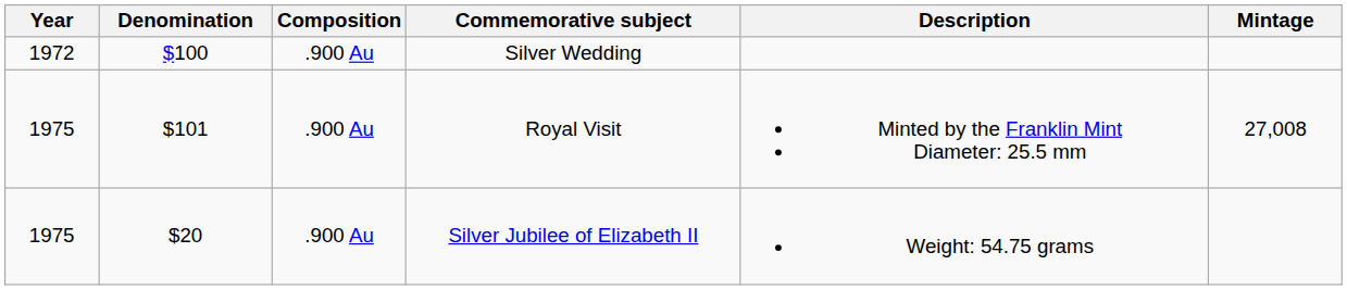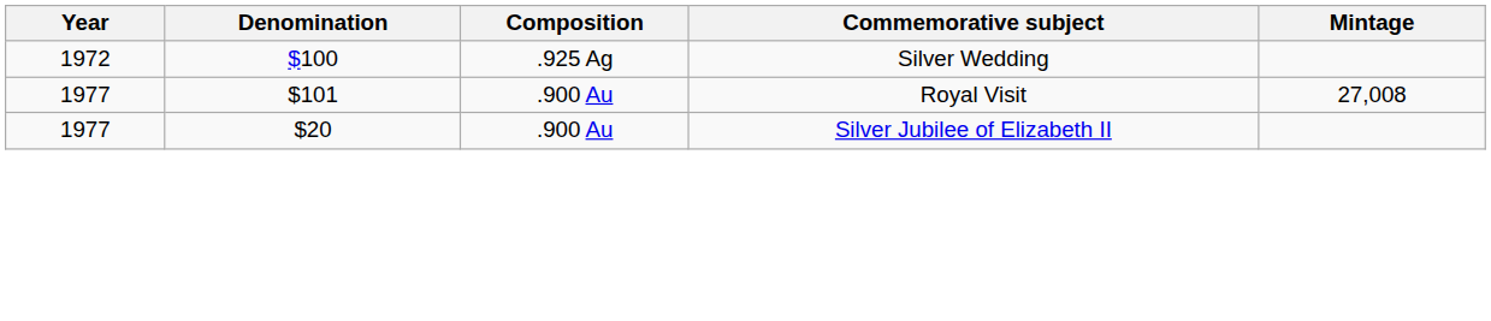 <table class="wikitable sortable">
 <tr align="center">
 <th width="7%">Year</th>
 <th width="13%">Denomination</th>
 <th width="10%">Composition</th>
 <th width="25%">Commemorative subject</th>
-<th width="35%">Description</th>
 <th width="10%">Mintage</th>
 </tr>
 <tr align="center">
 <td>1972</td>
 <td><a href='#'>$</a>100</td>
-<td>.900 <a href='#'>Au</a></td>
+<td>.925 Ag</td>
 <td>Silver Wedding</td>
-<td></td>
 <td></td>
 </tr>
 <tr align="center">
-<td>1975</td>
+<td>1977</td>
 <td>$101</td>
 <td>.900 <a href='#'>Au</a></td>
 <td>Royal Visit</td>
-<td><br><ul><li>Minted by the <a href='#'>Franklin Mint</a></li><li>Diameter: 25.5 mm</li></ul></td>
 <td>27,008</td>
 </tr>
 <tr align="center">
-<td>1975</td>
+<td>1977</td>
 <td>$20</td>
 <td>.900 <a href='#'>Au</a></td>
 <td><a href='#'>Silver Jubilee of Elizabeth II</a></td>
-<td><br><ul><li>Weight: 54.75 grams</li></ul></td>
 <td></td>
 </tr>
 </table>
